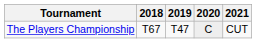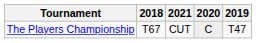 <table class="wikitable" style="font-size:95%;text-align:center;">
 <tr>
 <th>Tournament</th>
 <th>2018</th>
+<th>2021</th>
+<th>2020</th>
 <th>2019</th>
-<th>2020</th>
-<th>2021</th>
 </tr>
 <tr>
 <td align=left><a href='#'>The Players Championship</a></td>
 <td>T67</td>
+<td>CUT</td>
+<td style="background:#eeeeee;">C</td>
 <td>T47</td>
-<td style="background:#eeeeee;">C</td>
-<td>CUT</td>
 </tr>
 </table>
